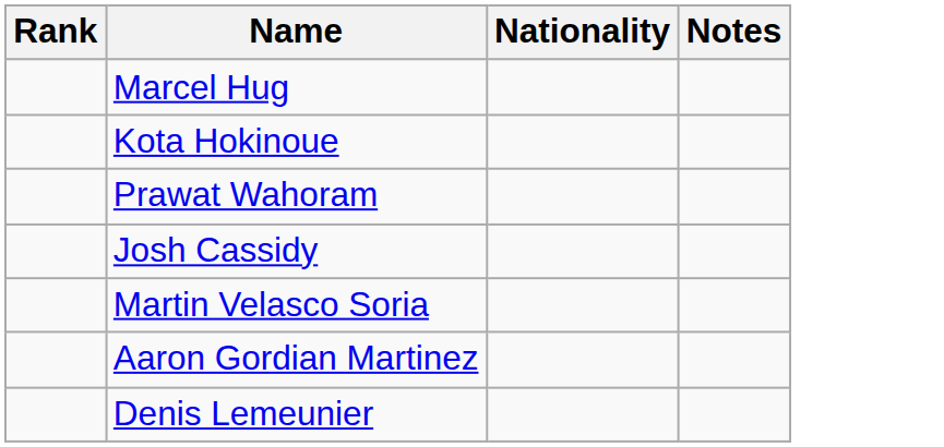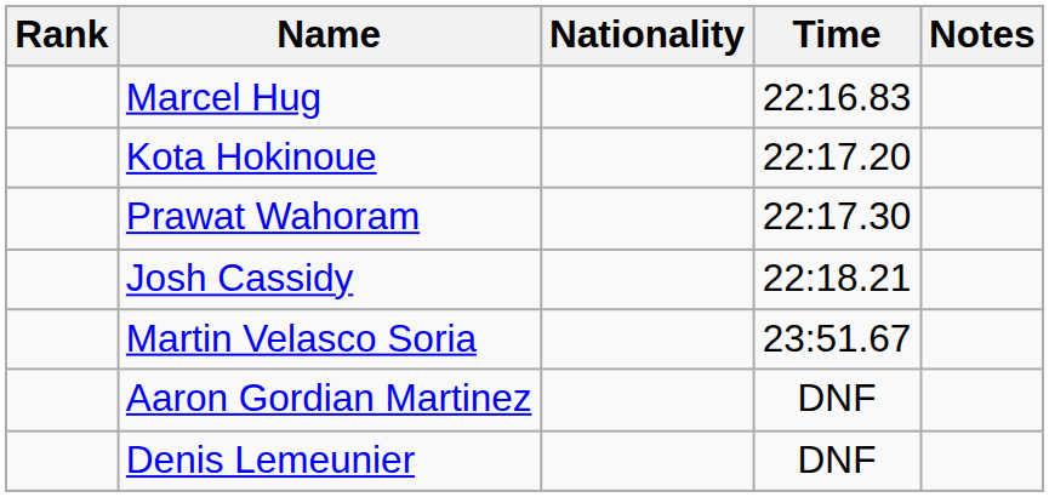 <table class="wikitable sortable" style="text-align:center">
 <tr>
 <th>Rank</th>
 <th>Name</th>
 <th>Nationality</th>
+<th>Time</th>
 <th>Notes</th>
 </tr>
 <tr>
 <td></td>
 <td align=left><a href='#'>Marcel Hug</a></td>
 <td align=left></td>
+<td>22:16.83</td>
 <td></td>
 </tr>
 <tr>
 <td></td>
 <td align=left><a href='#'>Kota Hokinoue</a></td>
 <td align=left></td>
+<td>22:17.20</td>
 <td></td>
 </tr>
 <tr>
 <td></td>
 <td align=left><a href='#'>Prawat Wahoram</a></td>
 <td align=left></td>
+<td>22:17.30</td>
 <td></td>
 </tr>
 <tr>
 <td></td>
 <td align=left><a href='#'>Josh Cassidy</a></td>
 <td align=left></td>
+<td>22:18.21</td>
 <td></td>
 </tr>
 <tr>
 <td></td>
 <td align=left><a href='#'>Martin Velasco Soria</a></td>
 <td align=left></td>
+<td>23:51.67</td>
 <td></td>
 </tr>
 <tr>
 <td></td>
 <td align=left><a href='#'>Aaron Gordian Martinez</a></td>
 <td align=left></td>
+<td>DNF</td>
 <td></td>
 </tr>
 <tr>
 <td></td>
 <td align=left><a href='#'>Denis Lemeunier</a></td>
 <td align=left></td>
+<td>DNF</td>
 <td></td>
 </tr>
 </table>
